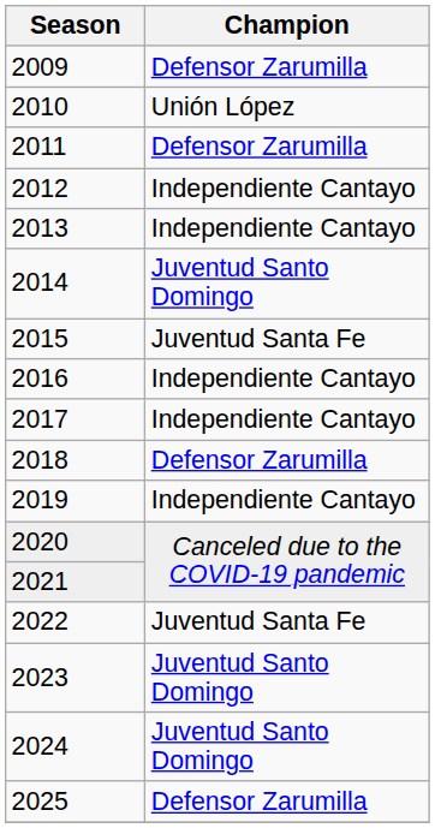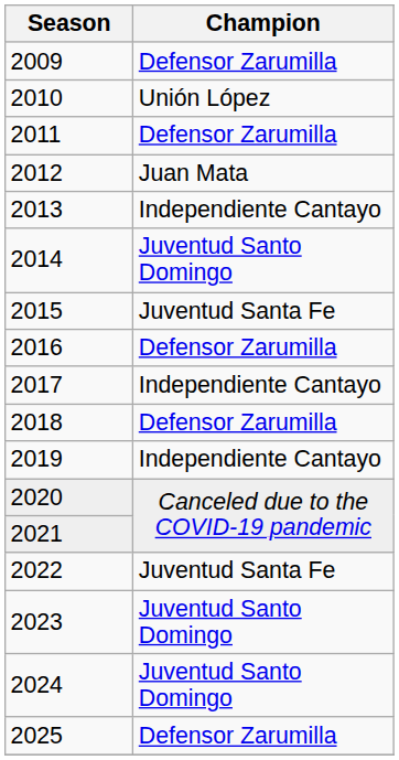 <table class="wikitable sortable">
 <tr>
 <th width=80px>Season</th>
 <th width=170px>Champion</th>
 </tr>
 <tr>
 <td>2009</td>
 <td><a href='#'>Defensor Zarumilla</a></td>
 </tr>
 <tr>
 <td>2010</td>
 <td>Unión López</td>
 </tr>
 <tr>
 <td>2011</td>
 <td><a href='#'>Defensor Zarumilla</a></td>
 </tr>
 <tr>
 <td>2012</td>
-<td>Independiente Cantayo</td>
+<td>Juan Mata</td>
 </tr>
 <tr>
 <td>2013</td>
 <td>Independiente Cantayo</td>
 </tr>
 <tr>
 <td>2014</td>
 <td><a href='#'>Juventud Santo Domingo</a></td>
 </tr>
 <tr>
 <td>2015</td>
 <td>Juventud Santa Fe</td>
 </tr>
 <tr>
 <td>2016</td>
-<td>Independiente Cantayo</td>
+<td><a href='#'>Defensor Zarumilla</a></td>
 </tr>
 <tr>
 <td>2017</td>
 <td>Independiente Cantayo</td>
 </tr>
 <tr>
 <td>2018</td>
 <td><a href='#'>Defensor Zarumilla</a></td>
 </tr>
 <tr>
 <td>2019</td>
 <td>Independiente Cantayo</td>
 </tr>
 <tr bgcolor=#efefef>
 <td>2020</td>
 <td rowspan=2 colspan="1" align=center><em>Canceled due to the <a href='#'>COVID-19 pandemic</a></em></td>
 </tr>
 <tr bgcolor=#efefef>
 <td>2021</td>
 </tr>
 <tr>
 <td>2022</td>
 <td>Juventud Santa Fe</td>
 </tr>
 <tr>
 <td>2023</td>
 <td><a href='#'>Juventud Santo Domingo</a></td>
 </tr>
 <tr>
 <td>2024</td>
 <td><a href='#'>Juventud Santo Domingo</a></td>
 </tr>
 <tr>
 <td>2025</td>
 <td><a href='#'>Defensor Zarumilla</a></td>
 </tr>
 <tr>
 </tr>
 </table>
